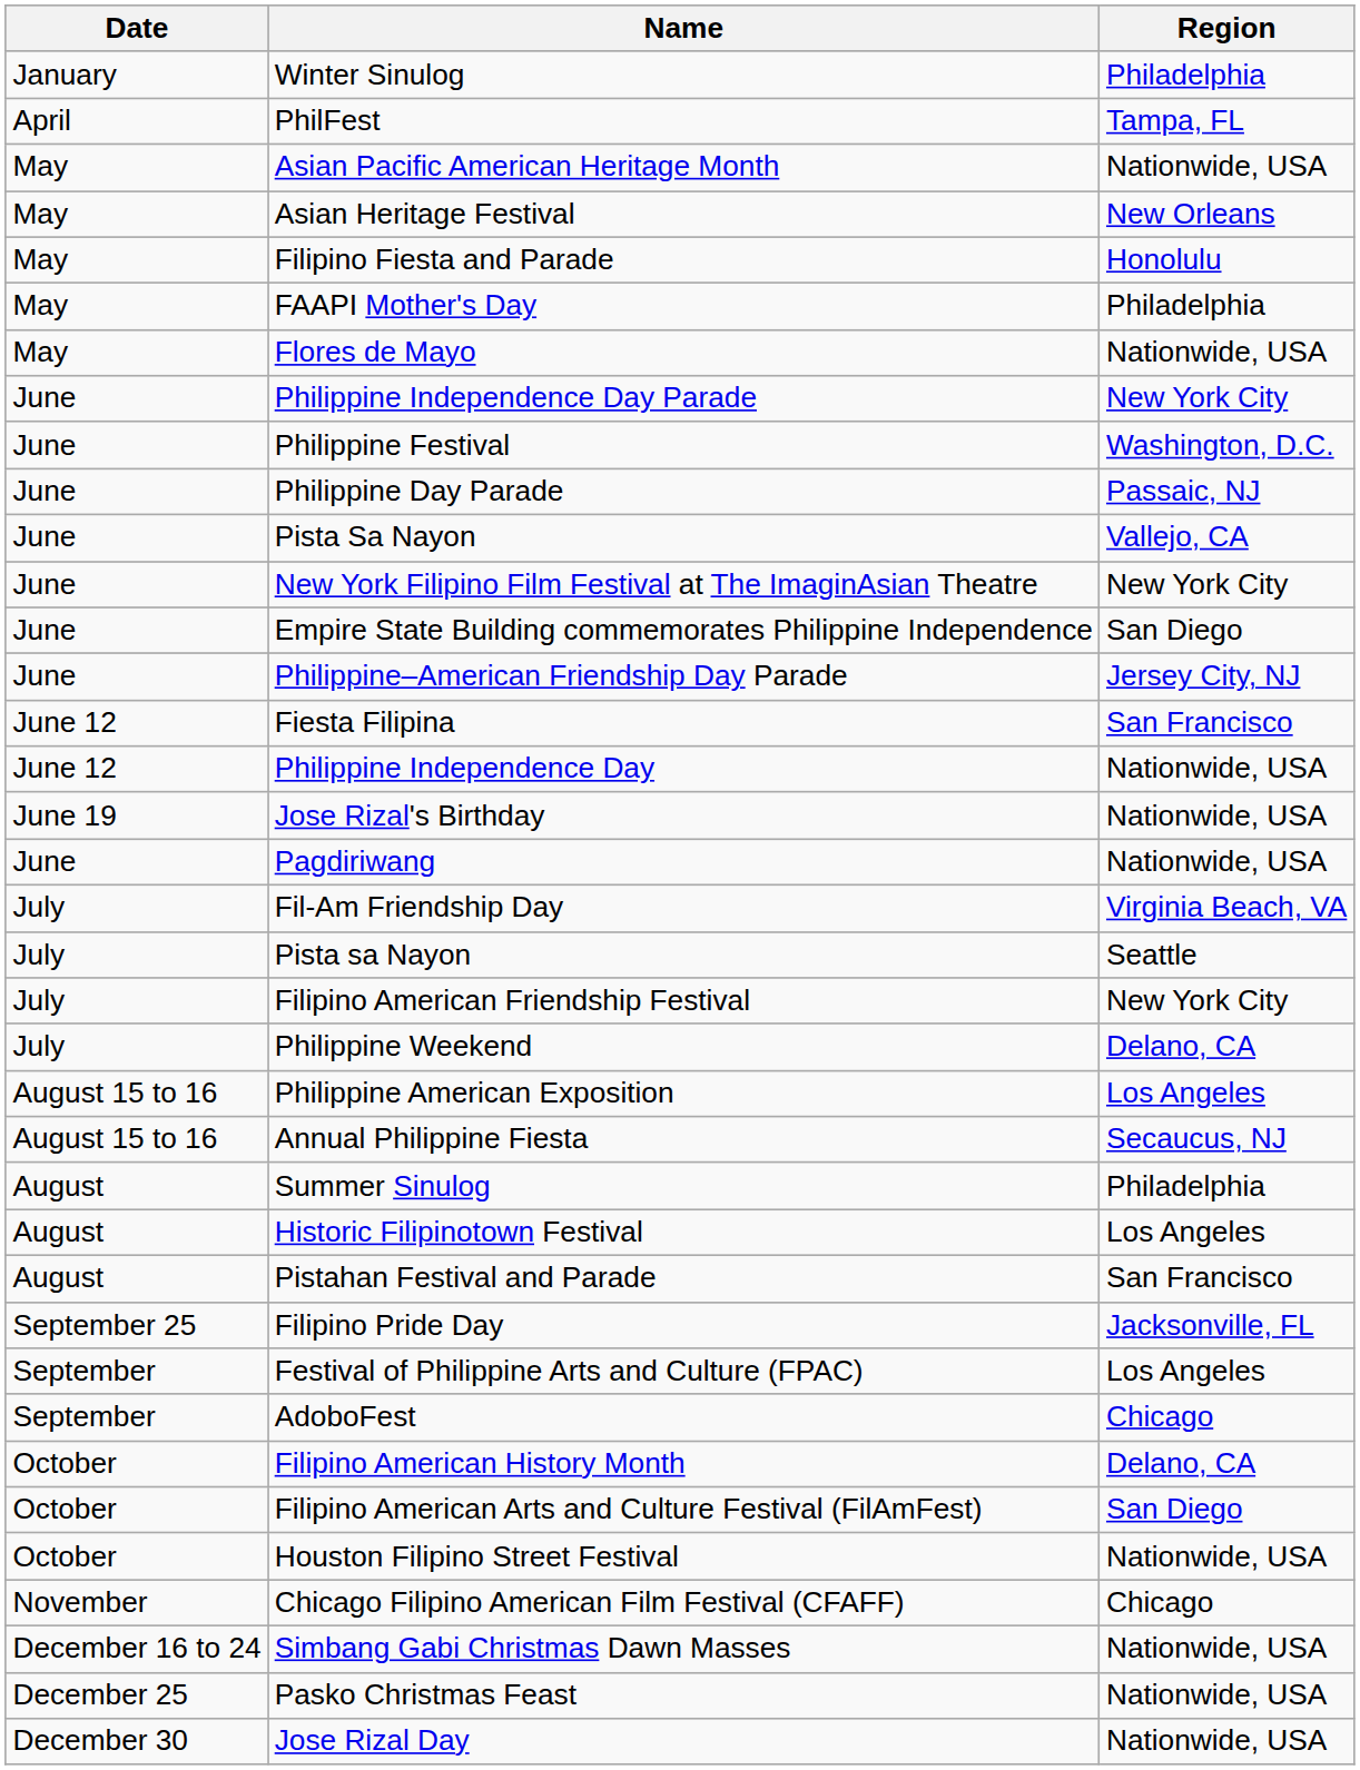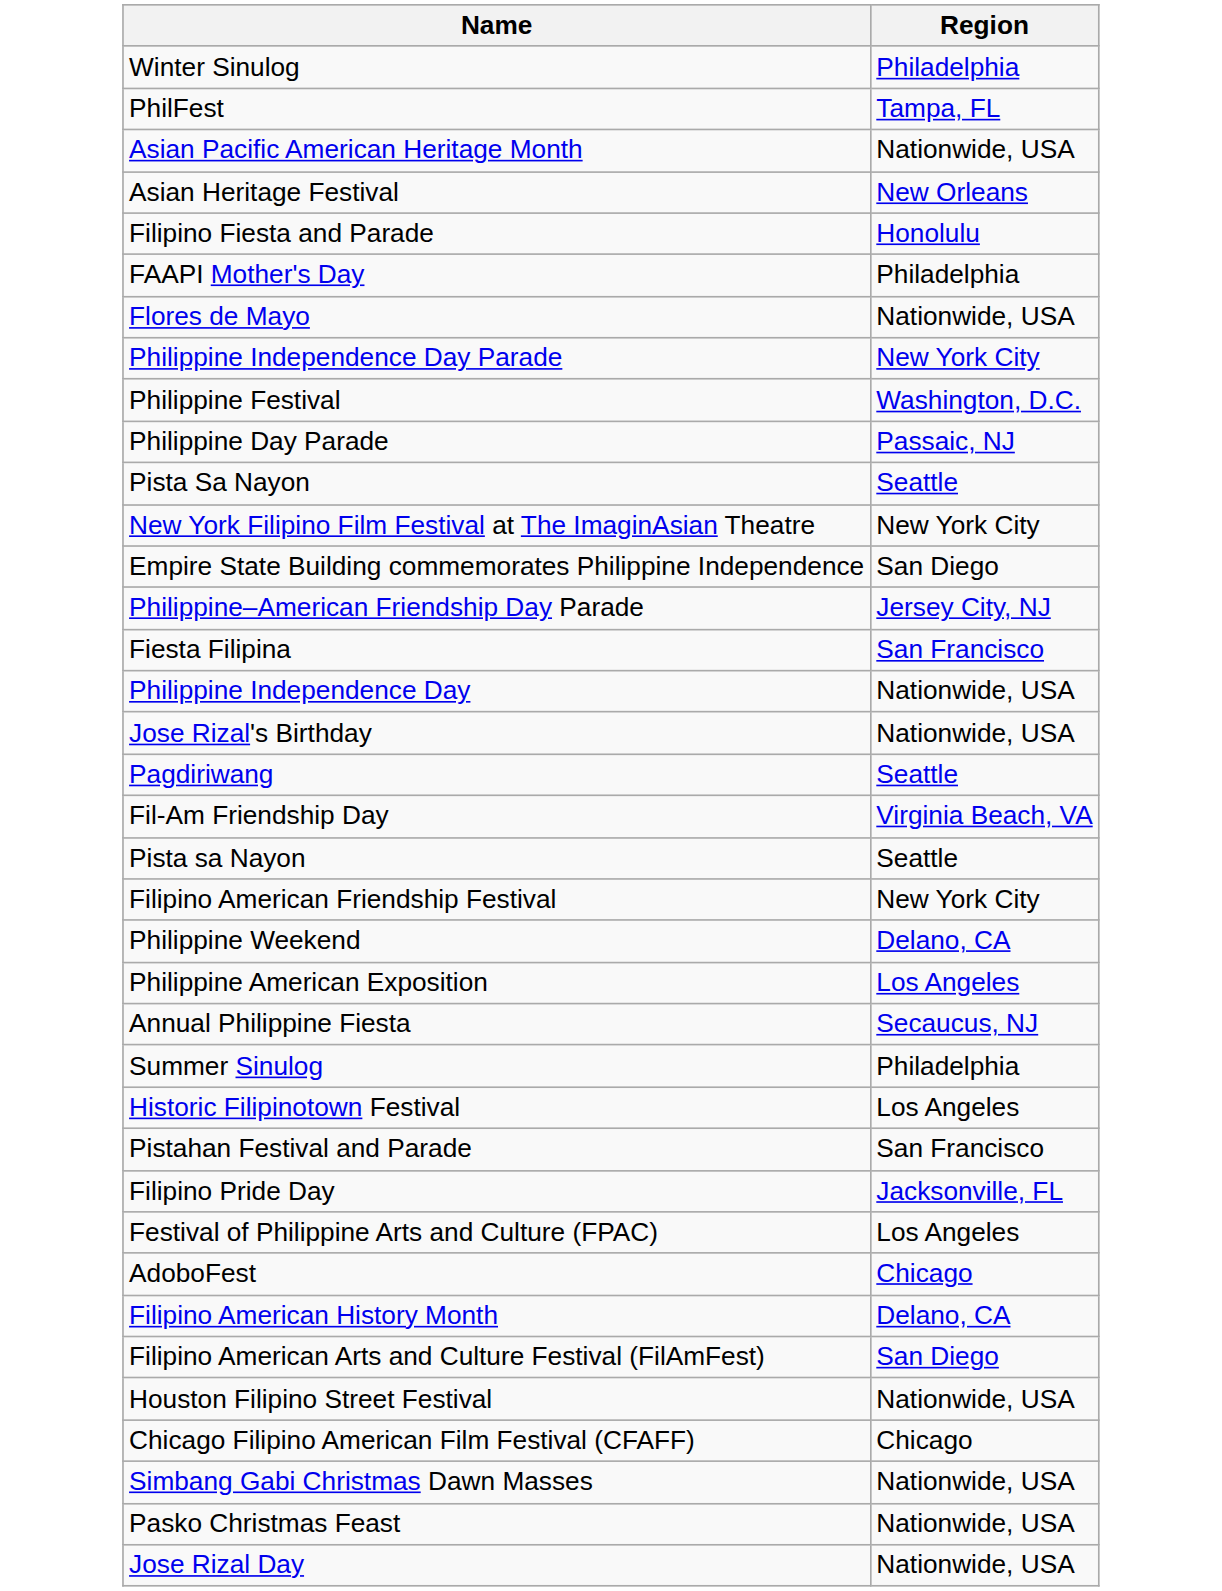 <table class="wikitable mw-collapsible" border="1" style="margin:1em auto;">
 <tr style="background:#efefef;">
-<th>Date</th>
 <th>Name</th>
 <th>Region</th>
 </tr>
 <tr>
-<td>January</td>
 <td>Winter Sinulog</td>
 <td><a href='#'>Philadelphia</a></td>
 </tr>
 <tr>
-<td>April</td>
 <td>PhilFest</td>
 <td><a href='#'>Tampa, FL</a></td>
 </tr>
 <tr>
-<td>May</td>
 <td><a href='#'>Asian Pacific American Heritage Month</a></td>
 <td>Nationwide, USA</td>
 </tr>
 <tr>
-<td>May</td>
 <td>Asian Heritage Festival</td>
 <td><a href='#'>New Orleans</a></td>
 </tr>
 <tr>
-<td>May</td>
 <td>Filipino Fiesta and Parade</td>
 <td><a href='#'>Honolulu</a></td>
 </tr>
 <tr>
-<td>May</td>
 <td>FAAPI <a href='#'>Mother's Day</a></td>
 <td>Philadelphia</td>
 </tr>
 <tr>
-<td>May</td>
 <td><a href='#'>Flores de Mayo</a></td>
 <td>Nationwide, USA</td>
 </tr>
 <tr>
-<td>June</td>
 <td><a href='#'>Philippine Independence Day Parade</a></td>
 <td><a href='#'>New York City</a></td>
 </tr>
 <tr>
-<td>June</td>
 <td>Philippine Festival</td>
 <td><a href='#'>Washington, D.C.</a></td>
 </tr>
 <tr>
-<td>June</td>
 <td>Philippine Day Parade</td>
 <td><a href='#'>Passaic, NJ</a></td>
 </tr>
 <tr>
-<td>June</td>
 <td>Pista Sa Nayon</td>
-<td><a href='#'>Vallejo, CA</a></td>
+<td><a href='#'>Seattle</a></td>
 </tr>
 <tr>
-<td>June</td>
 <td><a href='#'>New York Filipino Film Festival</a> at <a href='#'>The ImaginAsian</a> Theatre</td>
 <td>New York City</td>
 </tr>
 <tr>
-<td>June</td>
 <td>Empire State Building commemorates Philippine Independence</td>
 <td>San Diego</td>
 </tr>
 <tr>
-<td>June</td>
 <td><a href='#'>Philippine–American Friendship Day</a> Parade</td>
 <td><a href='#'>Jersey City, NJ</a></td>
 </tr>
 <tr>
-<td>June 12</td>
 <td>Fiesta Filipina</td>
 <td><a href='#'>San Francisco</a></td>
 </tr>
 <tr>
-<td>June 12</td>
 <td><a href='#'>Philippine Independence Day</a></td>
 <td>Nationwide, USA</td>
 </tr>
 <tr>
-<td>June 19</td>
 <td><a href='#'>Jose Rizal</a>'s Birthday</td>
 <td>Nationwide, USA</td>
 </tr>
 <tr>
-<td>June</td>
 <td><a href='#'>Pagdiriwang</a></td>
-<td>Nationwide, USA</td>
+<td><a href='#'>Seattle</a></td>
 </tr>
 <tr>
-<td>July</td>
 <td>Fil-Am Friendship Day</td>
 <td><a href='#'>Virginia Beach, VA</a></td>
 </tr>
 <tr>
-<td>July</td>
 <td>Pista sa Nayon</td>
 <td>Seattle</td>
 </tr>
 <tr>
-<td>July</td>
 <td>Filipino American Friendship Festival</td>
 <td>New York City</td>
 </tr>
 <tr>
-<td>July</td>
 <td>Philippine Weekend</td>
 <td><a href='#'>Delano, CA</a></td>
 </tr>
 <tr>
-<td>August 15 to 16</td>
 <td>Philippine American Exposition</td>
 <td><a href='#'>Los Angeles</a></td>
 </tr>
 <tr>
-<td>August 15 to 16</td>
 <td>Annual Philippine Fiesta</td>
 <td><a href='#'>Secaucus, NJ</a></td>
 </tr>
 <tr>
-<td>August</td>
 <td>Summer <a href='#'>Sinulog</a></td>
 <td>Philadelphia</td>
 </tr>
 <tr>
-<td>August</td>
 <td><a href='#'>Historic Filipinotown</a> Festival</td>
 <td>Los Angeles</td>
 </tr>
 <tr>
-<td>August</td>
 <td>Pistahan Festival and Parade</td>
 <td>San Francisco</td>
 </tr>
 <tr>
-<td>September 25</td>
 <td>Filipino Pride Day</td>
 <td><a href='#'>Jacksonville, FL</a></td>
 </tr>
 <tr>
-<td>September</td>
 <td>Festival of Philippine Arts and Culture (FPAC)</td>
 <td>Los Angeles</td>
 </tr>
 <tr>
-<td>September</td>
 <td>AdoboFest</td>
 <td><a href='#'>Chicago</a></td>
 </tr>
 <tr>
-<td>October</td>
 <td><a href='#'>Filipino American History Month</a></td>
 <td><a href='#'>Delano, CA</a></td>
 </tr>
 <tr>
-<td>October</td>
 <td>Filipino American Arts and Culture Festival (FilAmFest)</td>
 <td><a href='#'>San Diego</a></td>
 </tr>
 <tr>
-<td>October</td>
 <td>Houston Filipino Street Festival</td>
 <td>Nationwide, USA</td>
 </tr>
 <tr>
-<td>November</td>
 <td>Chicago Filipino American Film Festival (CFAFF)</td>
 <td>Chicago</td>
 </tr>
 <tr>
-<td>December 16 to 24</td>
 <td><a href='#'>Simbang Gabi Christmas</a> Dawn Masses</td>
 <td>Nationwide, USA</td>
 </tr>
 <tr>
-<td>December 25</td>
 <td>Pasko Christmas Feast</td>
 <td>Nationwide, USA</td>
 </tr>
 <tr>
-<td>December 30</td>
 <td><a href='#'>Jose Rizal Day</a></td>
 <td>Nationwide, USA</td>
 </tr>
 </table>
